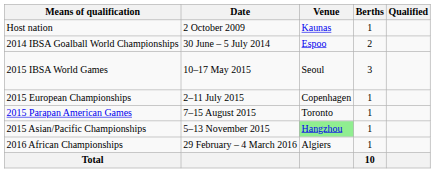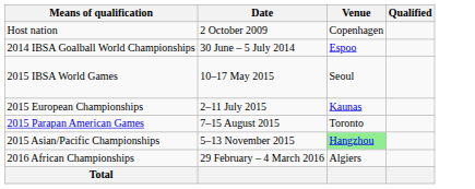 <table class="wikitable">
 <tr>
 <th>Means of qualification</th>
 <th>Date</th>
 <th>Venue</th>
-<th>Berths</th>
 <th>Qualified</th>
 </tr>
 <tr>
 <td>Host nation</td>
 <td>2 October 2009</td>
-<td> <a href='#'>Kaunas</a></td>
-<td align="center">1</td>
+<td> Copenhagen</td>
 <td></td>
 </tr>
 <tr>
 <td>2014 IBSA Goalball World Championships</td>
 <td>30 June – 5 July 2014</td>
 <td> <a href='#'>Espoo</a></td>
-<td align="center">2</td>
 <td><br></td>
 </tr>
 <tr>
 <td>2015 IBSA World Games</td>
 <td>10–17 May 2015</td>
 <td> Seoul</td>
-<td align="center">3</td>
 <td><br><br><br></td>
 </tr>
 <tr>
 <td>2015 European Championships</td>
 <td>2–11 July 2015</td>
-<td> Copenhagen</td>
-<td align="center">1</td>
+<td> <a href='#'>Kaunas</a></td>
 <td></td>
 </tr>
 <tr>
 <td><a href='#'>2015 Parapan American Games</a></td>
 <td>7–15 August 2015</td>
 <td> Toronto</td>
-<td align="center">1</td>
 <td></td>
 </tr>
 <tr>
 <td>2015 Asian/Pacific Championships</td>
 <td>5–13 November 2015</td>
 <td style="background: lightgreen;"> <a href='#'>Hangzhou</a></td>
-<td align="center">1</td>
 <td></td>
 </tr>
 <tr>
 <td>2016 African Championships</td>
 <td>29 February – 4 March 2016</td>
 <td> Algiers</td>
-<td align="center">1</td>
 <td></td>
 </tr>
 <tr>
 <th>Total</th>
 <th></th>
 <th></th>
-<th align="center">10</th>
 <th></th>
 </tr>
 </table>
